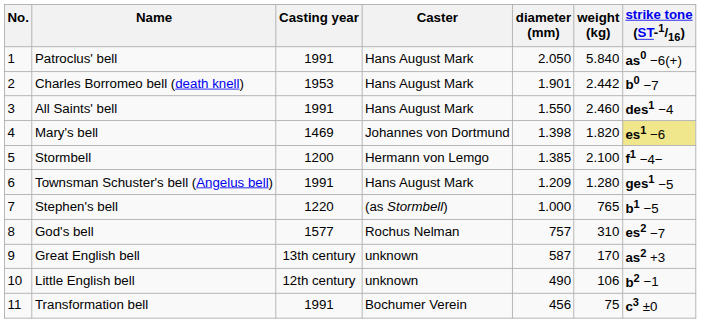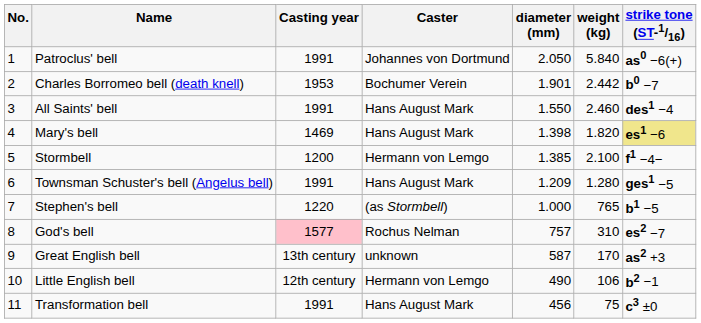 <table class="wikitable sortable">
 <tr style="background-color:#dddddd;">
 <th><strong>No.</strong><br> </th>
 <th><strong>Name</strong><br> </th>
 <th><strong>Casting year</strong><br> </th>
 <th><strong>Caster</strong><br> </th>
 <th><strong>diameter</strong> <br>(mm)</th>
 <th><strong>weight</strong> <br>(kg)</th>
 <th><strong><a href='#'>strike tone</a></strong> <br>(<a href='#'>ST</a>-<sup>1</sup>/<sub>16</sub>)</th>
 </tr>
 <tr>
 <td>1</td>
 <td>Patroclus' bell</td>
 <td align="center">1991</td>
-<td>Hans August Mark</td>
+<td>Johannes von Dortmund</td>
 <td align="right">2.050</td>
 <td align="right">5.840</td>
 <td><strong>as<sup>0</sup></strong> −6(+)</td>
 </tr>
 <tr>
 <td>2</td>
 <td>Charles Borromeo bell (<a href='#'>death knell</a>)</td>
 <td align="center">1953</td>
-<td>Hans August Mark</td>
+<td>Bochumer Verein</td>
 <td align="right">1.901</td>
 <td align="right">2.442</td>
 <td><strong>b<sup>0</sup></strong> −7</td>
 </tr>
 <tr>
 <td>3</td>
 <td>All Saints' bell</td>
 <td align="center">1991</td>
 <td>Hans August Mark</td>
 <td align="right">1.550</td>
 <td align="right">2.460</td>
 <td><strong>des<sup>1</sup></strong> −4</td>
 </tr>
 <tr>
 <td>4</td>
 <td>Mary's bell</td>
 <td align="center">1469</td>
-<td>Johannes von Dortmund</td>
+<td>Hans August Mark</td>
 <td align="right">1.398</td>
 <td align="right">1.820</td>
 <td style="background: khaki;"><strong>es<sup>1</sup></strong> −6</td>
 </tr>
 <tr>
 <td>5</td>
 <td>Stormbell</td>
 <td align="center">1200</td>
 <td>Hermann von Lemgo</td>
 <td align="right">1.385</td>
 <td align="right">2.100</td>
 <td><strong>f<sup>1</sup></strong> −4−</td>
 </tr>
 <tr>
 <td>6</td>
 <td>Townsman Schuster's bell (<a href='#'>Angelus bell</a>)</td>
 <td align="center">1991</td>
 <td>Hans August Mark</td>
 <td align="right">1.209</td>
 <td align="right">1.280</td>
 <td><strong>ges<sup>1</sup></strong> −5</td>
 </tr>
 <tr>
 <td>7</td>
 <td>Stephen's bell</td>
 <td align="center">1220</td>
 <td>(as <em>Stormbell</em>)</td>
 <td align="right">1.000</td>
 <td align="right">765</td>
 <td><strong>b<sup>1</sup></strong> −5</td>
 </tr>
 <tr>
 <td>8</td>
 <td>God's bell</td>
-<td align="center">1577</td>
+<td align="center" style="background: pink;">1577</td>
 <td>Rochus Nelman</td>
 <td align="right">757</td>
 <td align="right">310</td>
 <td><strong>es<sup>2</sup></strong> −7</td>
 </tr>
 <tr>
 <td>9</td>
 <td>Great English bell</td>
 <td align="center">13th century</td>
 <td>unknown</td>
 <td align="right">587</td>
 <td align="right">170</td>
 <td><strong>as<sup>2</sup></strong> +3</td>
 </tr>
 <tr>
 <td>10</td>
 <td>Little English bell</td>
 <td align="center">12th century</td>
-<td>unknown</td>
+<td>Hermann von Lemgo</td>
 <td align="right">490</td>
 <td align="right">106</td>
 <td><strong>b<sup>2</sup></strong> −1</td>
 </tr>
 <tr>
 <td>11</td>
 <td>Transformation bell</td>
 <td align="center">1991</td>
-<td>Bochumer Verein</td>
+<td>Hans August Mark</td>
 <td align="right">456</td>
 <td align="right">75</td>
 <td><strong>c<sup>3</sup></strong> ±0</td>
 </tr>
 </table>
